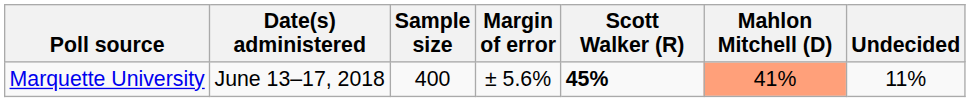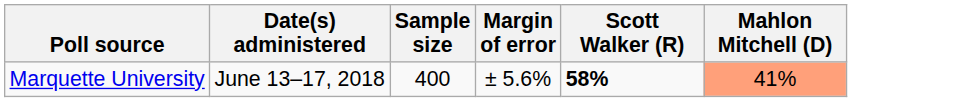 <table class="wikitable">
 <tr valign=bottom>
 <th>Poll source</th>
 <th>Date(s)<br>administered</th>
 <th>Sample<br>size</th>
 <th>Margin<br>of error</th>
 <th style="width:100px;">Scott<br>Walker (R)</th>
 <th style="width:100px;">Mahlon<br>Mitchell (D)</th>
-<th>Undecided</th>
 </tr>
 <tr>
 <td><a href='#'>Marquette University</a></td>
 <td align=center>June 13–17, 2018</td>
 <td align=center>400</td>
 <td align=center>± 5.6%</td>
-<td><strong>45%</strong></td>
+<td><strong>58%</strong></td>
 <td align=center style="background: lightsalmon;">41%</td>
-<td align=center>11%</td>
 </tr>
 </table>
